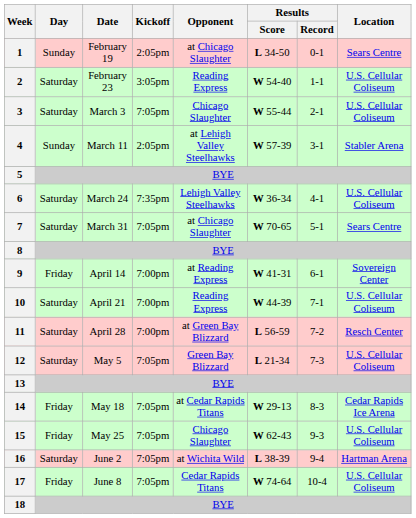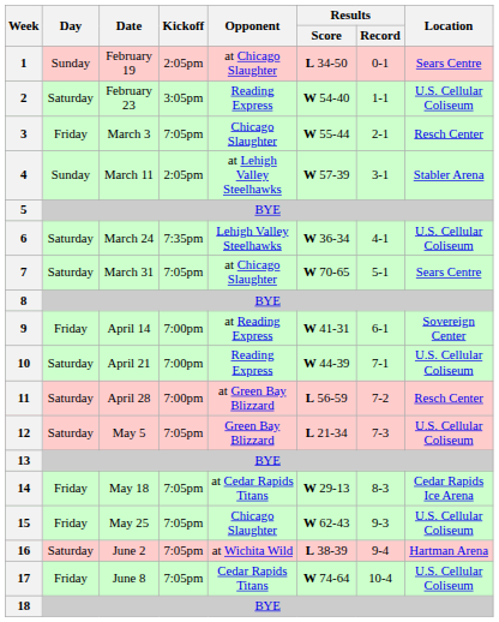 <table class="wikitable">
 <tr>
 <th rowspan="2" width="40">Week</th>
 <th rowspan="2" width="80">Day</th>
 <th rowspan="2" width="90">Date</th>
 <th rowspan="2" width="60">Kickoff</th>
 <th rowspan="2" width="180">Opponent</th>
 <th colspan="2" width="200">Results</th>
 <th rowspan="2" width="200">Location</th>
 </tr>
 <tr>
 <th width="140">Score</th>
 <th width="60">Record</th>
 </tr>
 <tr align="center" bgcolor="#FFCCCC">
 <th>1</th>
 <td>Sunday</td>
 <td>February 19</td>
 <td>2:05pm</td>
 <td>at <a href='#'>Chicago Slaughter</a></td>
 <td><strong>L</strong> 34-50</td>
 <td>0-1</td>
 <td><a href='#'>Sears Centre</a></td>
 </tr>
 <tr align="center" bgcolor="#CCFFCC">
 <th>2</th>
 <td>Saturday</td>
 <td>February 23</td>
 <td>3:05pm</td>
 <td><a href='#'>Reading Express</a></td>
 <td><strong>W</strong> 54-40</td>
 <td>1-1</td>
 <td><a href='#'>U.S. Cellular Coliseum</a></td>
 </tr>
 <tr align="center" bgcolor="#CCFFCC">
 <th>3</th>
-<td>Saturday</td>
+<td>Friday</td>
 <td>March 3</td>
 <td>7:05pm</td>
 <td><a href='#'>Chicago Slaughter</a></td>
 <td><strong>W</strong> 55-44</td>
 <td>2-1</td>
-<td><a href='#'>U.S. Cellular Coliseum</a></td>
+<td><a href='#'>Resch Center</a></td>
 </tr>
 <tr align="center" bgcolor="#CCFFCC">
 <th>4</th>
 <td>Sunday</td>
 <td>March 11</td>
 <td>2:05pm</td>
 <td>at <a href='#'>Lehigh Valley Steelhawks</a></td>
 <td><strong>W</strong> 57-39</td>
 <td>3-1</td>
 <td><a href='#'>Stabler Arena</a></td>
 </tr>
 <tr align="center" bgcolor="#CCCCCC">
 <th>5</th>
 <td colSpan=7><a href='#'>BYE</a></td>
 </tr>
 <tr align="center" bgcolor="#CCFFCC">
 <th>6</th>
 <td>Saturday</td>
 <td>March 24</td>
 <td>7:35pm</td>
 <td><a href='#'>Lehigh Valley Steelhawks</a></td>
 <td><strong>W</strong> 36-34</td>
 <td>4-1</td>
 <td><a href='#'>U.S. Cellular Coliseum</a></td>
 </tr>
 <tr align="center" bgcolor="#CCFFCC">
 <th>7</th>
 <td>Saturday</td>
 <td>March 31</td>
 <td>7:05pm</td>
 <td>at <a href='#'>Chicago Slaughter</a></td>
 <td><strong>W</strong> 70-65</td>
 <td>5-1</td>
 <td><a href='#'>Sears Centre</a></td>
 </tr>
 <tr align="center" bgcolor="#CCCCCC">
 <th>8</th>
 <td colSpan=7><a href='#'>BYE</a></td>
 </tr>
 <tr align="center" bgcolor="#CCFFCC">
 <th>9</th>
 <td>Friday</td>
 <td>April 14</td>
 <td>7:00pm</td>
 <td>at <a href='#'>Reading Express</a></td>
 <td><strong>W</strong> 41-31</td>
 <td>6-1</td>
 <td><a href='#'>Sovereign Center</a></td>
 </tr>
 <tr align="center" bgcolor="#CCFFCC">
 <th>10</th>
 <td>Saturday</td>
 <td>April 21</td>
 <td>7:00pm</td>
 <td><a href='#'>Reading Express</a></td>
 <td><strong>W</strong> 44-39</td>
 <td>7-1</td>
 <td><a href='#'>U.S. Cellular Coliseum</a></td>
 </tr>
 <tr align="center" bgcolor="#FFCCCC">
 <th>11</th>
 <td>Saturday</td>
 <td>April 28</td>
 <td>7:00pm</td>
 <td>at <a href='#'>Green Bay Blizzard</a></td>
 <td><strong>L</strong> 56-59</td>
 <td>7-2</td>
 <td><a href='#'>Resch Center</a></td>
 </tr>
 <tr align="center" bgcolor="#FFCCCC">
 <th>12</th>
 <td>Saturday</td>
 <td>May 5</td>
 <td>7:05pm</td>
 <td><a href='#'>Green Bay Blizzard</a></td>
 <td><strong>L</strong> 21-34</td>
 <td>7-3</td>
 <td><a href='#'>U.S. Cellular Coliseum</a></td>
 </tr>
 <tr align="center" bgcolor="#CCCCCC">
 <th>13</th>
 <td colSpan=7><a href='#'>BYE</a></td>
 </tr>
 <tr align="center" bgcolor="#CCFFCC">
 <th>14</th>
 <td>Friday</td>
 <td>May 18</td>
 <td>7:05pm</td>
 <td>at <a href='#'>Cedar Rapids Titans</a></td>
 <td><strong>W</strong> 29-13</td>
 <td>8-3</td>
 <td><a href='#'>Cedar Rapids Ice Arena</a></td>
 </tr>
 <tr align="center" bgcolor="#CCFFCC">
 <th>15</th>
 <td>Friday</td>
 <td>May 25</td>
 <td>7:05pm</td>
 <td><a href='#'>Chicago Slaughter</a></td>
 <td><strong>W</strong> 62-43</td>
 <td>9-3</td>
 <td><a href='#'>U.S. Cellular Coliseum</a></td>
 </tr>
 <tr align="center" bgcolor="#FFCCCC">
 <th>16</th>
 <td>Saturday</td>
 <td>June 2</td>
 <td>7:05pm</td>
 <td>at <a href='#'>Wichita Wild</a></td>
 <td><strong>L</strong> 38-39</td>
 <td>9-4</td>
 <td><a href='#'>Hartman Arena</a></td>
 </tr>
 <tr align="center" bgcolor="#CCFFCC">
 <th>17</th>
 <td>Friday</td>
 <td>June 8</td>
 <td>7:05pm</td>
 <td><a href='#'>Cedar Rapids Titans</a></td>
 <td><strong>W</strong> 74-64</td>
 <td>10-4</td>
 <td><a href='#'>U.S. Cellular Coliseum</a></td>
 </tr>
 <tr align="center" bgcolor="#CCCCCC">
 <th>18</th>
 <td colSpan=7><a href='#'>BYE</a></td>
 </tr>
 </table>
